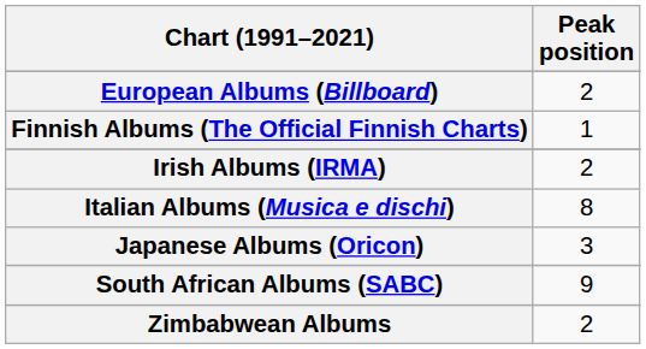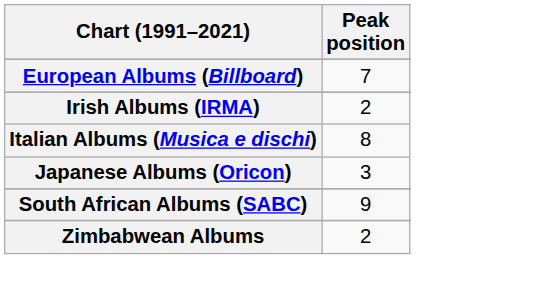 <table class="wikitable sortable plainrowheaders">
 <tr>
 <th>Chart (1991–2021)</th>
 <th>Peak<br>position</th>
 </tr>
 <tr>
 </tr>
 <tr>
 </tr>
 <tr>
 </tr>
 <tr>
 </tr>
 <tr>
 </tr>
 <tr>
 </tr>
 <tr>
 </tr>
 <tr>
 </tr>
 <tr>
 <th scope="row"><a href='#'>European Albums</a> (<em><a href='#'>Billboard</a></em>)</th>
-<td align="center">2</td>
-</tr>
-<tr>
-<th scope="row">Finnish Albums (<a href='#'>The Official Finnish Charts</a>)</th>
-<td align="center">1</td>
+<td align="center">7</td>
 </tr>
 <tr>
 </tr>
 <tr>
 </tr>
 <tr>
 </tr>
 <tr>
 <th scope="row">Irish Albums (<a href='#'>IRMA</a>)</th>
 <td align="center">2</td>
 </tr>
 <tr>
 <th scope="row">Italian Albums (<em><a href='#'>Musica e dischi</a></em>)</th>
 <td align="center">8</td>
 </tr>
 <tr>
 <th scope="row">Japanese Albums (<a href='#'>Oricon</a>)</th>
 <td style="text-align:center;">3</td>
 </tr>
 <tr>
 </tr>
 <tr>
 </tr>
 <tr>
 </tr>
 <tr>
 </tr>
 <tr>
 </tr>
 <tr>
 </tr>
 <tr>
 <th scope="row">South African Albums (<a href='#'>SABC</a>)</th>
 <td align="center">9</td>
 </tr>
 <tr>
 </tr>
 <tr>
 </tr>
 <tr>
 </tr>
 <tr>
 </tr>
 <tr>
 </tr>
 <tr>
 </tr>
 <tr>
 <th scope="row">Zimbabwean Albums</th>
 <td align="center">2</td>
 </tr>
 </table>
